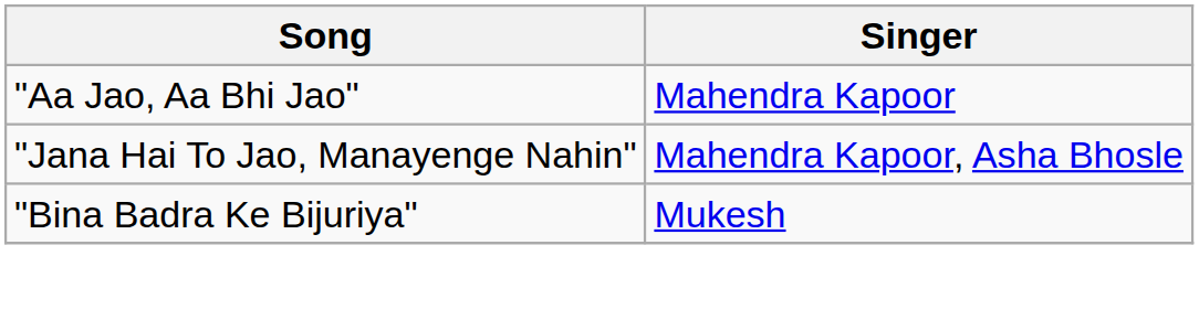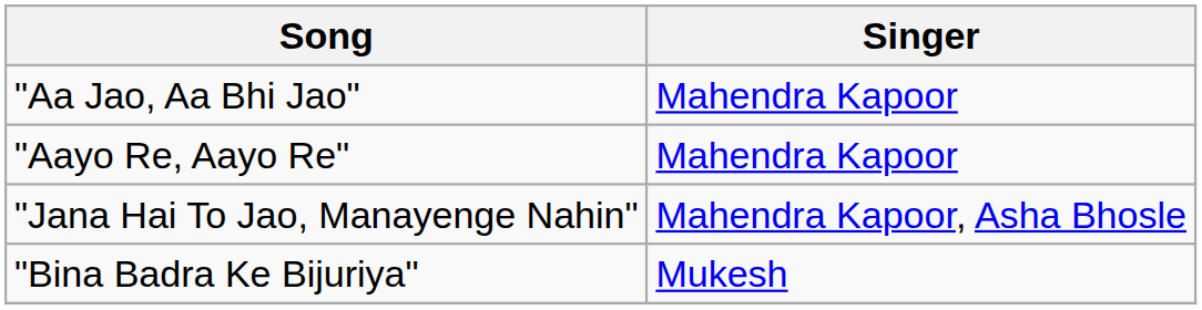 <table class="wikitable" style="font-size:95%;">
 <tr>
 <th>Song</th>
 <th>Singer</th>
 </tr>
 <tr>
 <td>"Aa Jao, Aa Bhi Jao"</td>
+<td><a href='#'>Mahendra Kapoor</a></td>
+</tr>
+<tr>
+<td>"Aayo Re, Aayo Re"</td>
 <td><a href='#'>Mahendra Kapoor</a></td>
 </tr>
 <tr>
 <td>"Jana Hai To Jao, Manayenge Nahin"</td>
 <td><a href='#'>Mahendra Kapoor</a>, <a href='#'>Asha Bhosle</a></td>
 </tr>
 <tr>
 <td>"Bina Badra Ke Bijuriya"</td>
 <td><a href='#'>Mukesh</a></td>
 </tr>
 <tr>
 </tr>
 </table>
